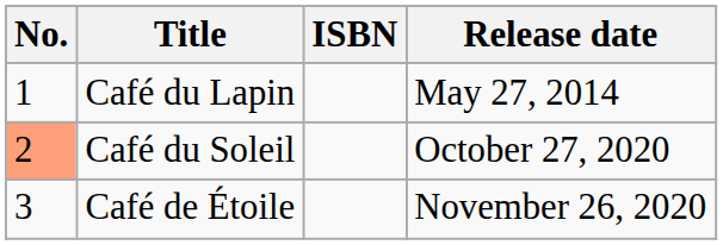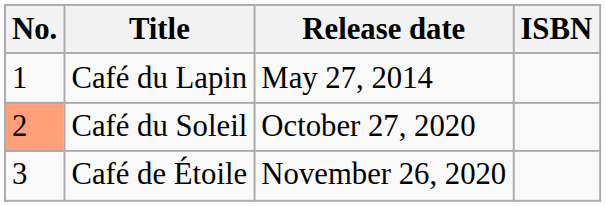 <table class="wikitable">
 <tr>
 <th>No.</th>
 <th>Title</th>
+<th>Release date</th>
 <th>ISBN</th>
-<th>Release date</th>
 </tr>
 <tr>
 <td>1</td>
 <td>Café du Lapin</td>
+<td>May 27, 2014</td>
 <td></td>
-<td>May 27, 2014</td>
 </tr>
 <tr>
 <td style="background: lightsalmon;">2</td>
 <td>Café du Soleil</td>
+<td>October 27, 2020</td>
 <td></td>
-<td>October 27, 2020</td>
 </tr>
 <tr>
 <td>3</td>
 <td>Café de Étoile</td>
+<td>November 26, 2020</td>
 <td></td>
-<td>November 26, 2020</td>
 </tr>
 </table>
